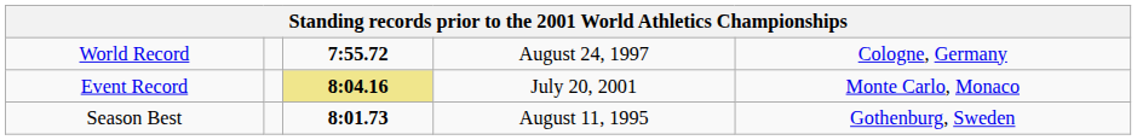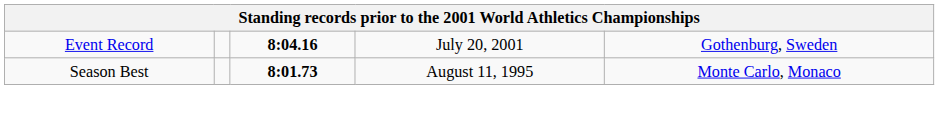 <table class="wikitable" style=" text-align:center; font-size:110%;" width="80%">
 <tr>
 <th colspan="5">Standing records prior to the 2001 World Athletics Championships</th>
 </tr>
 <tr>
-<td><a href='#'>World Record</a></td>
-<td></td>
-<td><strong>7:55.72</strong></td>
-<td>August 24, 1997</td>
-<td> <a href='#'>Cologne</a>, <a href='#'>Germany</a></td>
-</tr>
-<tr>
 <td><a href='#'>Event Record</a></td>
 <td></td>
-<td style="background: khaki;"><strong>8:04.16</strong></td>
+<td><strong>8:04.16</strong></td>
 <td>July 20, 2001</td>
-<td> <a href='#'>Monte Carlo</a>, <a href='#'>Monaco</a></td>
+<td> <a href='#'>Gothenburg</a>, <a href='#'>Sweden</a></td>
 </tr>
 <tr>
 <td>Season Best</td>
 <td></td>
 <td><strong>8:01.73</strong></td>
 <td>August 11, 1995</td>
-<td> <a href='#'>Gothenburg</a>, <a href='#'>Sweden</a></td>
+<td> <a href='#'>Monte Carlo</a>, <a href='#'>Monaco</a></td>
 </tr>
 </table>
